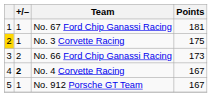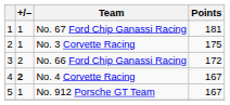 <table class="wikitable" style="font-size: 95%;">
 <tr>
 <th scope="col"></th>
 <th scope="col">+/–</th>
 <th scope="col">Team</th>
 <th scope="col">Points</th>
 </tr>
 <tr>
 <td align=center>1</td>
 <td align="left"> 1</td>
 <td> No. 67 <a href='#'>Ford Chip Ganassi Racing</a></td>
 <td align=right>181</td>
 </tr>
 <tr>
-<td align=center style="background: gold;">2</td>
+<td align=center>2</td>
 <td align="left"> 1</td>
 <td> No. 3 <a href='#'>Corvette Racing</a></td>
 <td align=right>175</td>
 </tr>
 <tr>
 <td align=center>3</td>
 <td align="left"> 2</td>
 <td> No. 66 <a href='#'>Ford Chip Ganassi Racing</a></td>
-<td align=right>173</td>
+<td align=right>172</td>
 </tr>
 <tr>
 <td align=center>4</td>
 <td align="left"><strong> 2</strong></td>
 <td> No. 4 <a href='#'>Corvette Racing</a></td>
 <td align=right>167</td>
 </tr>
 <tr>
 <td align=center>5</td>
 <td align="left"> 1</td>
 <td> No. 912 <a href='#'>Porsche GT Team</a></td>
 <td align=right>167</td>
 </tr>
 <tr>
 </tr>
 </table>
